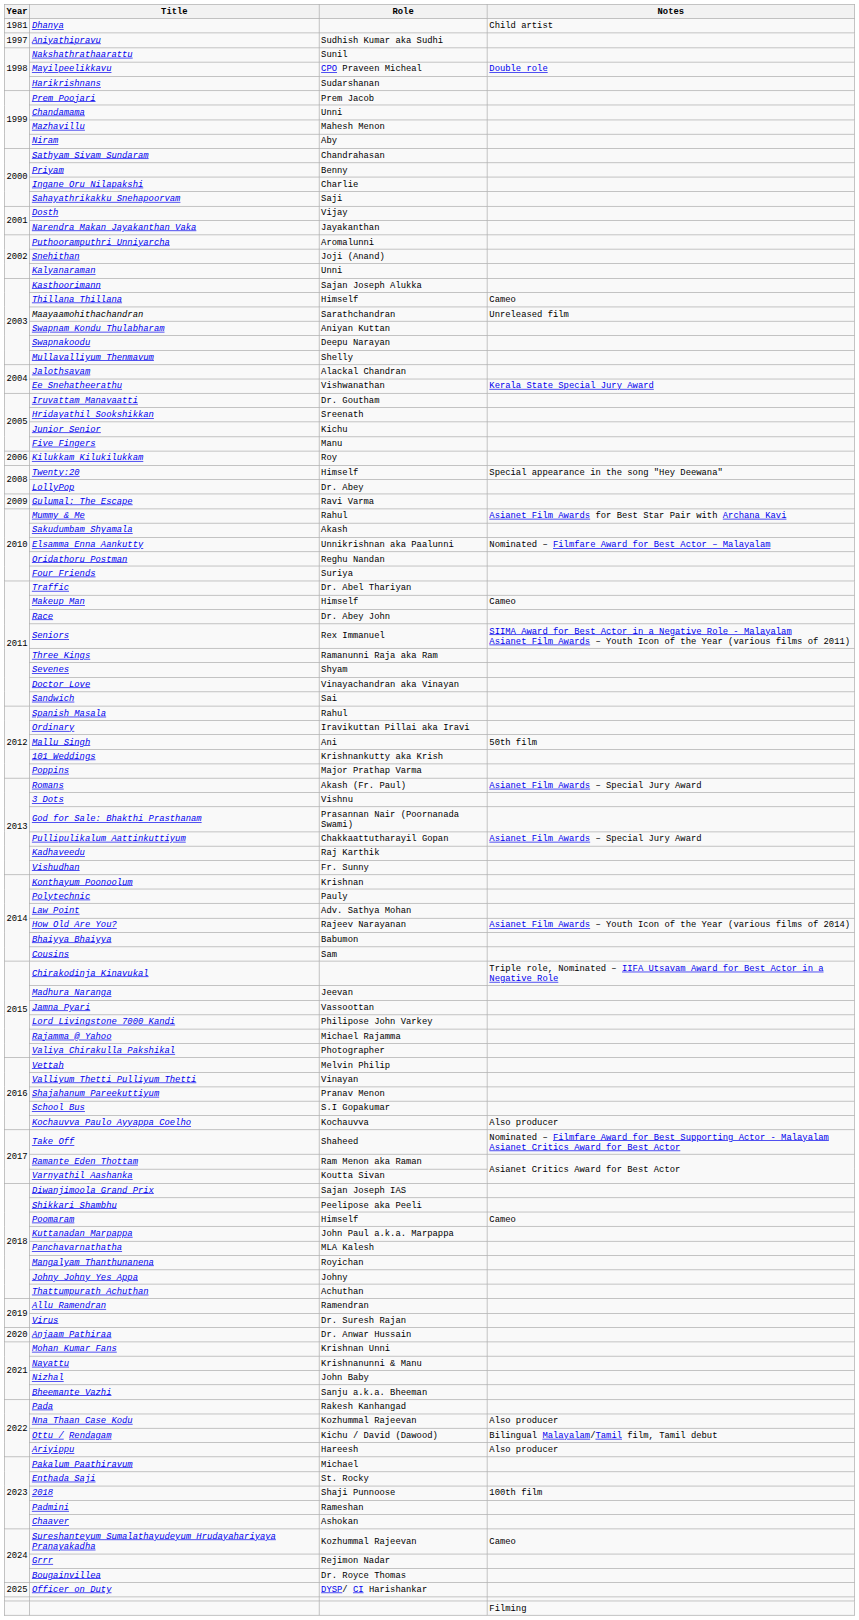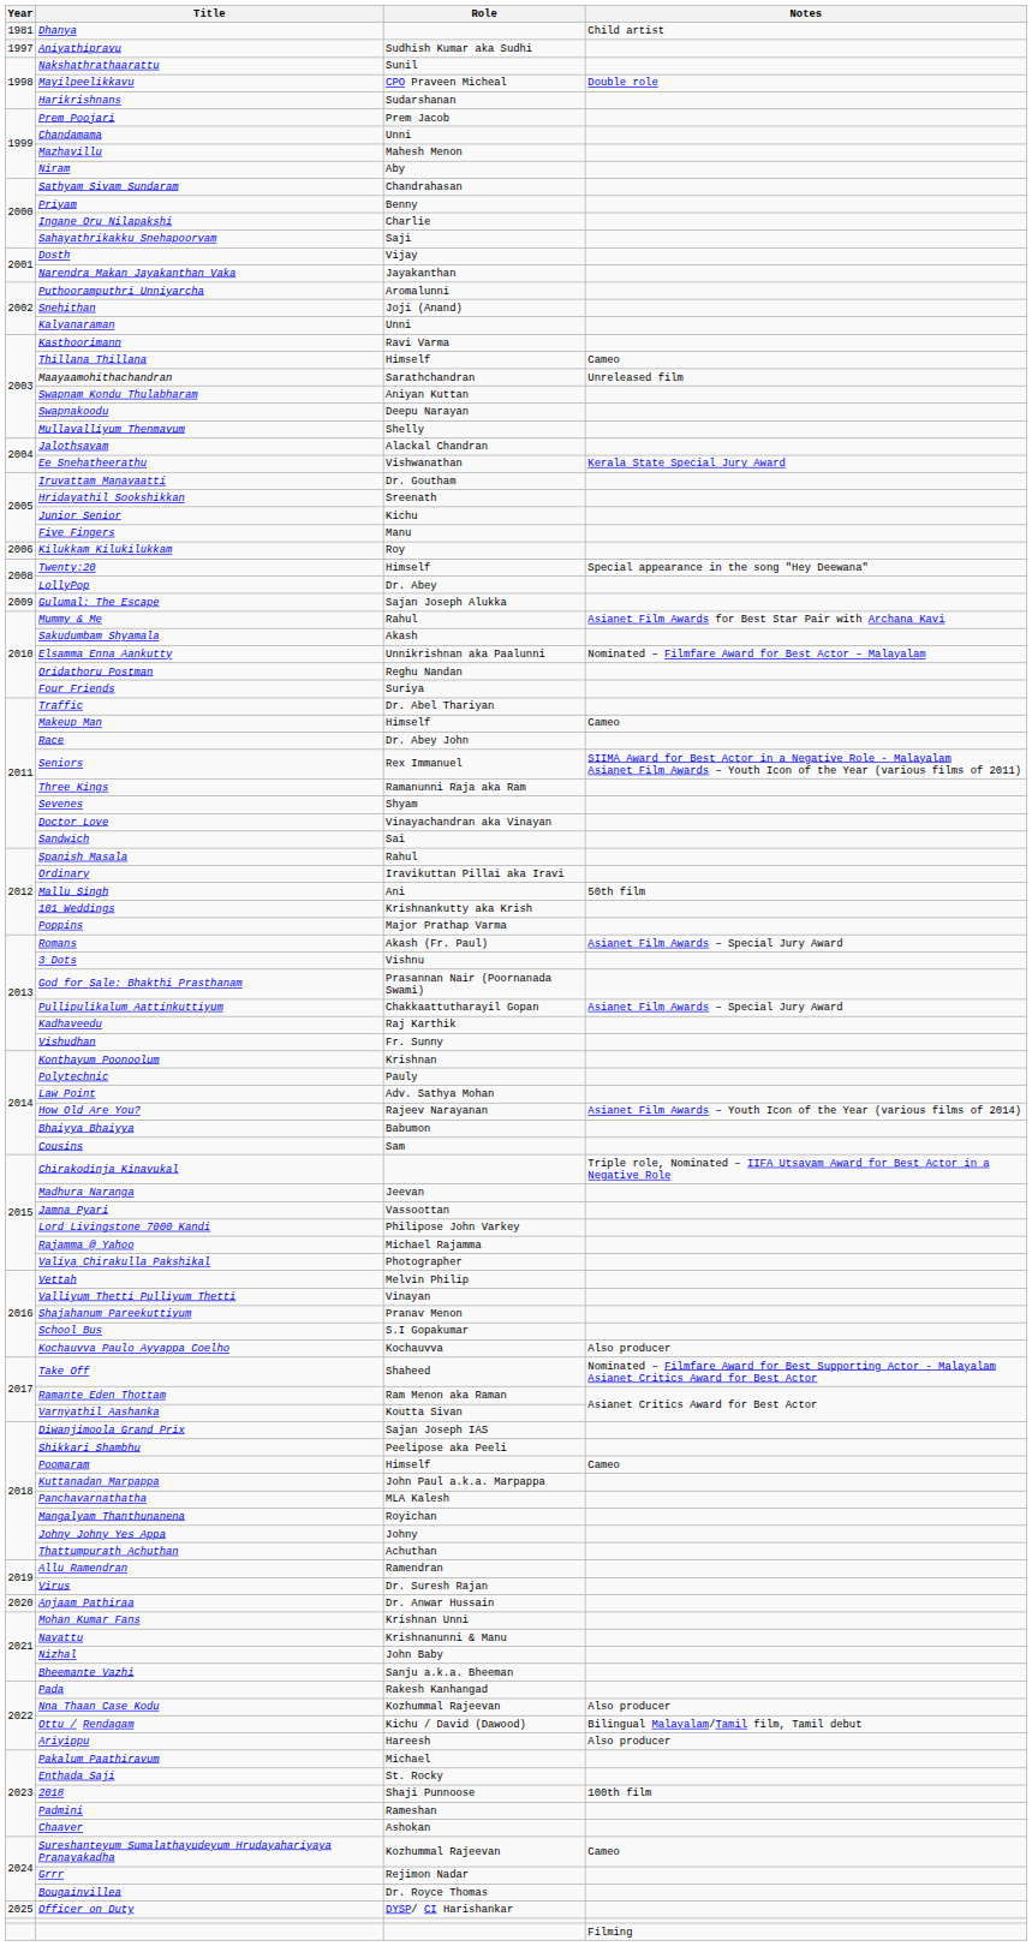 <table class="wikitable sortable">
 <tr>
 <th scope="col">Year</th>
 <th scope="col">Title</th>
 <th scope="col">Role</th>
 <th scope="col" class="unsortable">Notes</th>
 </tr>
 <tr>
 <td>1981</td>
 <td><em><a href='#'>Dhanya</a></em></td>
 <td></td>
 <td>Child artist</td>
 </tr>
 <tr>
 <td>1997</td>
 <td><em><a href='#'>Aniyathipravu</a></em></td>
 <td>Sudhish Kumar aka Sudhi</td>
 <td></td>
 </tr>
 <tr>
 <td rowspan="3">1998</td>
 <td><em><a href='#'>Nakshathrathaarattu</a></em></td>
 <td>Sunil</td>
 <td></td>
 </tr>
 <tr>
 <td><em><a href='#'>Mayilpeelikkavu</a></em></td>
 <td><a href='#'>CPO</a> Praveen Micheal</td>
 <td><a href='#'>Double role</a></td>
 </tr>
 <tr>
 <td><em><a href='#'>Harikrishnans</a></em></td>
 <td>Sudarshanan</td>
 <td></td>
 </tr>
 <tr>
 <td rowspan="4">1999</td>
 <td><em><a href='#'>Prem Poojari</a></em></td>
 <td>Prem Jacob</td>
 <td></td>
 </tr>
 <tr>
 <td><em><a href='#'>Chandamama</a></em></td>
 <td>Unni</td>
 <td></td>
 </tr>
 <tr>
 <td><em><a href='#'>Mazhavillu</a></em></td>
 <td>Mahesh Menon</td>
 <td></td>
 </tr>
 <tr>
 <td><em><a href='#'>Niram</a></em></td>
 <td>Aby</td>
 <td></td>
 </tr>
 <tr>
 <td rowspan="4">2000</td>
 <td><em><a href='#'>Sathyam Sivam Sundaram</a></em></td>
 <td>Chandrahasan</td>
 <td></td>
 </tr>
 <tr>
 <td><em><a href='#'>Priyam</a></em></td>
 <td>Benny</td>
 <td></td>
 </tr>
 <tr>
 <td><em><a href='#'>Ingane Oru Nilapakshi</a></em></td>
 <td>Charlie</td>
 <td></td>
 </tr>
 <tr>
 <td><em><a href='#'>Sahayathrikakku Snehapoorvam</a></em></td>
 <td>Saji</td>
 <td></td>
 </tr>
 <tr>
 <td rowspan="2">2001</td>
 <td><em><a href='#'>Dosth</a></em></td>
 <td>Vijay</td>
 <td></td>
 </tr>
 <tr>
 <td><em><a href='#'>Narendra Makan Jayakanthan Vaka</a></em></td>
 <td>Jayakanthan</td>
 <td></td>
 </tr>
 <tr>
 <td rowspan="3">2002</td>
 <td><em><a href='#'>Puthooramputhri Unniyarcha</a> </em></td>
 <td>Aromalunni</td>
 <td></td>
 </tr>
 <tr>
 <td><em><a href='#'>Snehithan</a></em></td>
 <td>Joji  (Anand)</td>
 <td></td>
 </tr>
 <tr>
 <td><em><a href='#'>Kalyanaraman</a></em></td>
 <td>Unni</td>
 <td></td>
 </tr>
 <tr>
 <td rowspan="6">2003</td>
 <td><em><a href='#'>Kasthoorimann</a></em></td>
-<td>Sajan Joseph Alukka</td>
+<td>Ravi Varma</td>
 <td></td>
 </tr>
 <tr>
 <td><em><a href='#'>Thillana Thillana</a></em></td>
 <td>Himself</td>
 <td>Cameo</td>
 </tr>
 <tr>
 <td><em>Maayaamohithachandran</em></td>
 <td>Sarathchandran</td>
 <td>Unreleased film</td>
 </tr>
 <tr>
 <td><em><a href='#'>Swapnam Kondu Thulabharam</a></em></td>
 <td>Aniyan Kuttan</td>
 <td></td>
 </tr>
 <tr>
 <td><em><a href='#'>Swapnakoodu</a></em></td>
 <td>Deepu Narayan</td>
 <td></td>
 </tr>
 <tr>
 <td><em><a href='#'>Mullavalliyum Thenmavum</a></em></td>
 <td>Shelly</td>
 <td></td>
 </tr>
 <tr>
 <td rowspan="2">2004</td>
 <td><em><a href='#'>Jalothsavam</a></em></td>
 <td>Alackal Chandran</td>
 <td></td>
 </tr>
 <tr>
 <td><em><a href='#'>Ee Snehatheerathu</a></em></td>
 <td>Vishwanathan</td>
 <td><a href='#'>Kerala State Special Jury Award</a></td>
 </tr>
 <tr>
 <td rowspan="4">2005</td>
 <td><em><a href='#'>Iruvattam Manavaatti</a></em></td>
 <td>Dr. Goutham</td>
 <td></td>
 </tr>
 <tr>
 <td><em><a href='#'>Hridayathil Sookshikkan</a></em></td>
 <td>Sreenath</td>
 <td></td>
 </tr>
 <tr>
 <td><em><a href='#'>Junior Senior</a></em></td>
 <td>Kichu</td>
 <td></td>
 </tr>
 <tr>
 <td><em><a href='#'>Five Fingers</a></em></td>
 <td>Manu</td>
 <td></td>
 </tr>
 <tr>
 <td>2006</td>
 <td><em><a href='#'>Kilukkam Kilukilukkam</a></em></td>
 <td>Roy</td>
 <td></td>
 </tr>
 <tr>
 <td rowspan="2">2008</td>
 <td><em><a href='#'>Twenty:20</a></em></td>
 <td>Himself</td>
 <td>Special appearance in the song "Hey Deewana"</td>
 </tr>
 <tr>
 <td><em><a href='#'>LollyPop</a></em></td>
 <td>Dr. Abey</td>
 <td></td>
 </tr>
 <tr>
 <td>2009</td>
 <td><em><a href='#'>Gulumal: The Escape</a></em></td>
-<td>Ravi Varma</td>
+<td>Sajan Joseph Alukka</td>
 <td></td>
 </tr>
 <tr>
 <td rowspan="5">2010</td>
 <td><em><a href='#'>Mummy & Me</a></em></td>
 <td>Rahul</td>
 <td><a href='#'>Asianet Film Awards</a> for Best Star Pair with <a href='#'>Archana Kavi</a></td>
 </tr>
 <tr>
 <td><em><a href='#'>Sakudumbam Shyamala</a></em></td>
 <td>Akash</td>
 <td></td>
 </tr>
 <tr>
 <td><em><a href='#'>Elsamma Enna Aankutty</a></em></td>
 <td>Unnikrishnan aka Paalunni</td>
 <td>Nominated – <a href='#'>Filmfare Award for Best Actor – Malayalam</a></td>
 </tr>
 <tr>
 <td><em><a href='#'>Oridathoru Postman</a></em></td>
 <td>Reghu Nandan</td>
 <td></td>
 </tr>
 <tr>
 <td><em><a href='#'>Four Friends</a></em></td>
 <td>Suriya</td>
 <td></td>
 </tr>
 <tr>
 <td rowspan="8">2011</td>
 <td><em><a href='#'>Traffic</a></em></td>
 <td>Dr. Abel Thariyan</td>
 <td></td>
 </tr>
 <tr>
 <td><em><a href='#'>Makeup Man</a></em></td>
 <td>Himself</td>
 <td>Cameo</td>
 </tr>
 <tr>
 <td><em><a href='#'>Race</a></em></td>
 <td>Dr. Abey John</td>
 <td></td>
 </tr>
 <tr>
 <td><em><a href='#'>Seniors</a></em></td>
 <td>Rex Immanuel</td>
 <td><a href='#'>SIIMA Award for Best Actor in a Negative Role - Malayalam</a> <br><a href='#'>Asianet Film Awards</a> – Youth Icon of the Year (various films of 2011)</td>
 </tr>
 <tr>
 <td><em><a href='#'>Three Kings</a></em></td>
 <td>Ramanunni Raja aka Ram</td>
 <td></td>
 </tr>
 <tr>
 <td><em><a href='#'>Sevenes</a></em></td>
 <td>Shyam</td>
 <td></td>
 </tr>
 <tr>
 <td><em><a href='#'>Doctor Love</a></em></td>
 <td>Vinayachandran aka Vinayan</td>
 <td></td>
 </tr>
 <tr>
 <td><em><a href='#'>Sandwich</a></em></td>
 <td>Sai</td>
 <td></td>
 </tr>
 <tr>
 <td rowspan="5">2012</td>
 <td><em><a href='#'>Spanish Masala</a></em></td>
 <td>Rahul</td>
 <td></td>
 </tr>
 <tr>
 <td><em><a href='#'>Ordinary</a></em></td>
 <td>Iravikuttan Pillai aka Iravi</td>
 <td></td>
 </tr>
 <tr>
 <td><em><a href='#'>Mallu Singh</a></em></td>
 <td>Ani</td>
 <td>50th film</td>
 </tr>
 <tr>
 <td><em><a href='#'>101 Weddings</a></em></td>
 <td>Krishnankutty aka Krish</td>
 <td></td>
 </tr>
 <tr>
 <td><em><a href='#'>Poppins</a></em></td>
 <td>Major Prathap Varma</td>
 <td></td>
 </tr>
 <tr>
 <td rowspan="6">2013</td>
 <td><em><a href='#'>Romans</a></em></td>
 <td>Akash  (Fr. Paul)</td>
 <td><a href='#'>Asianet Film Awards</a> – Special Jury Award</td>
 </tr>
 <tr>
 <td><em><a href='#'>3 Dots</a></em></td>
 <td>Vishnu</td>
 <td></td>
 </tr>
 <tr>
 <td><em><a href='#'>God for Sale: Bhakthi Prasthanam</a></em></td>
 <td>Prasannan Nair (Poornanada Swami)</td>
 <td></td>
 </tr>
 <tr>
 <td><em><a href='#'>Pullipulikalum Aattinkuttiyum</a></em></td>
 <td>Chakkaattutharayil Gopan</td>
 <td><a href='#'>Asianet Film Awards</a> – Special Jury Award</td>
 </tr>
 <tr>
 <td><em><a href='#'>Kadhaveedu</a></em></td>
 <td>Raj Karthik</td>
 <td></td>
 </tr>
 <tr>
 <td><em><a href='#'>Vishudhan</a></em></td>
 <td>Fr. Sunny</td>
 <td></td>
 </tr>
 <tr>
 <td rowspan="6">2014</td>
 <td><em><a href='#'>Konthayum Poonoolum</a></em></td>
 <td>Krishnan</td>
 <td></td>
 </tr>
 <tr>
 <td><em><a href='#'>Polytechnic</a></em></td>
 <td>Pauly</td>
 <td></td>
 </tr>
 <tr>
 <td><em><a href='#'>Law Point</a></em></td>
 <td>Adv. Sathya Mohan</td>
 <td></td>
 </tr>
 <tr>
 <td><em><a href='#'>How Old Are You?</a></em></td>
 <td>Rajeev Narayanan</td>
 <td><a href='#'>Asianet Film Awards</a> – Youth Icon of the Year (various films of 2014)</td>
 </tr>
 <tr>
 <td><em><a href='#'>Bhaiyya Bhaiyya</a></em></td>
 <td>Babumon</td>
 <td></td>
 </tr>
 <tr>
 <td><em><a href='#'>Cousins</a></em></td>
 <td>Sam</td>
 <td></td>
 </tr>
 <tr>
 <td rowspan="6">2015</td>
 <td><em><a href='#'>Chirakodinja Kinavukal</a></em></td>
 <td></td>
 <td>Triple role, Nominated – <a href='#'>IIFA Utsavam Award for Best Actor in a Negative Role</a></td>
 </tr>
 <tr>
 <td><em><a href='#'>Madhura Naranga</a></em></td>
 <td>Jeevan</td>
 <td></td>
 </tr>
 <tr>
 <td><em><a href='#'>Jamna Pyari</a></em></td>
 <td>Vassoottan</td>
 <td></td>
 </tr>
 <tr>
 <td><em><a href='#'>Lord Livingstone 7000 Kandi</a></em></td>
 <td>Philipose John Varkey</td>
 <td></td>
 </tr>
 <tr>
 <td><em><a href='#'>Rajamma @ Yahoo</a></em></td>
 <td>Michael Rajamma</td>
 <td></td>
 </tr>
 <tr>
 <td><em><a href='#'>Valiya Chirakulla Pakshikal</a></em></td>
 <td>Photographer</td>
 <td></td>
 </tr>
 <tr>
 <td rowspan="5">2016</td>
 <td><em><a href='#'>Vettah</a></em></td>
 <td>Melvin Philip</td>
 <td></td>
 </tr>
 <tr>
 <td><em><a href='#'>Valliyum Thetti Pulliyum Thetti</a></em></td>
 <td>Vinayan</td>
 <td></td>
 </tr>
 <tr>
 <td><em><a href='#'>Shajahanum Pareekuttiyum</a></em></td>
 <td>Pranav Menon</td>
 <td></td>
 </tr>
 <tr>
 <td><em><a href='#'>School Bus</a></em></td>
 <td>S.I Gopakumar</td>
 <td></td>
 </tr>
 <tr>
 <td><em><a href='#'>Kochauvva Paulo Ayyappa Coelho</a></em></td>
 <td>Kochauvva</td>
 <td>Also producer</td>
 </tr>
 <tr>
 <td rowspan="3">2017</td>
 <td><em><a href='#'>Take Off</a></em></td>
 <td>Shaheed</td>
 <td>Nominated – <a href='#'>Filmfare Award for Best Supporting Actor - Malayalam</a> <br><a href='#'>Asianet Critics Award for Best Actor</a></td>
 </tr>
 <tr>
 <td><em><a href='#'>Ramante Eden Thottam</a></em></td>
 <td>Ram Menon aka Raman</td>
 <td rowspan="2">Asianet Critics Award for Best Actor</td>
 </tr>
 <tr>
 <td><em><a href='#'>Varnyathil Aashanka</a></em></td>
 <td>Koutta Sivan</td>
 </tr>
 <tr>
 <td rowspan="8">2018</td>
 <td><em><a href='#'>Diwanjimoola Grand Prix</a></em></td>
 <td>Sajan Joseph IAS</td>
 <td></td>
 </tr>
 <tr>
 <td><em><a href='#'>Shikkari Shambhu</a></em></td>
 <td>Peelipose aka Peeli</td>
 <td></td>
 </tr>
 <tr>
 <td><em><a href='#'>Poomaram</a></em></td>
 <td>Himself</td>
 <td>Cameo</td>
 </tr>
 <tr>
 <td><em><a href='#'>Kuttanadan Marpappa</a></em></td>
 <td>John Paul a.k.a. Marpappa</td>
 <td></td>
 </tr>
 <tr>
 <td><em><a href='#'>Panchavarnathatha</a></em></td>
 <td>MLA Kalesh</td>
 <td></td>
 </tr>
 <tr>
 <td><em><a href='#'>Mangalyam Thanthunanena</a></em></td>
 <td>Royichan</td>
 <td></td>
 </tr>
 <tr>
 <td><em><a href='#'>Johny Johny Yes Appa</a></em></td>
 <td>Johny</td>
 <td></td>
 </tr>
 <tr>
 <td><em><a href='#'>Thattumpurath Achuthan</a></em></td>
 <td>Achuthan</td>
 <td></td>
 </tr>
 <tr>
 <td rowspan="2">2019</td>
 <td><em><a href='#'>Allu Ramendran</a></em></td>
 <td>Ramendran</td>
 <td></td>
 </tr>
 <tr>
 <td><em><a href='#'>Virus</a></em></td>
 <td>Dr. Suresh Rajan</td>
 <td></td>
 </tr>
 <tr>
 <td rowspan="1">2020</td>
 <td><em><a href='#'>Anjaam Pathiraa</a></em></td>
 <td>Dr. Anwar Hussain</td>
 <td></td>
 </tr>
 <tr>
 <td rowspan="4">2021</td>
 <td><em><a href='#'>Mohan Kumar Fans</a></em></td>
 <td>Krishnan Unni</td>
 <td></td>
 </tr>
 <tr>
 <td><em><a href='#'>Nayattu</a></em></td>
 <td>Krishnanunni & Manu</td>
 <td></td>
 </tr>
 <tr>
 <td><em><a href='#'>Nizhal</a></em></td>
 <td>John Baby</td>
 <td></td>
 </tr>
 <tr>
 <td><em><a href='#'>Bheemante Vazhi</a></em></td>
 <td>Sanju a.k.a. Bheeman</td>
 <td></td>
 </tr>
 <tr>
 <td rowspan="4">2022</td>
 <td><em><a href='#'>Pada</a></em></td>
 <td>Rakesh Kanhangad</td>
 <td></td>
 </tr>
 <tr>
 <td><em><a href='#'>Nna Thaan Case Kodu</a></em></td>
 <td>Kozhummal Rajeevan</td>
 <td>Also producer</td>
 </tr>
 <tr>
 <td><em><a href='#'>Ottu /</a></em> <em><a href='#'>Rendagam</a></em></td>
 <td>Kichu / David (Dawood)</td>
 <td>Bilingual <a href='#'>Malayalam</a>/<a href='#'>Tamil</a> film, Tamil debut</td>
 </tr>
 <tr>
 <td><em><a href='#'>Ariyippu</a></em></td>
 <td>Hareesh</td>
 <td>Also producer</td>
 </tr>
 <tr>
 <td rowspan=5>2023</td>
 <td><em><a href='#'>Pakalum Paathiravum</a></em></td>
 <td>Michael</td>
 <td></td>
 </tr>
 <tr>
 <td><em><a href='#'>Enthada Saji</a></em></td>
 <td>St. Rocky</td>
 <td></td>
 </tr>
 <tr>
 <td><em><a href='#'>2018</a></em></td>
 <td>Shaji Punnoose</td>
 <td>100th film</td>
 </tr>
 <tr>
 <td><em><a href='#'>Padmini</a></em></td>
 <td>Rameshan</td>
 <td></td>
 </tr>
 <tr>
 <td><em><a href='#'>Chaaver</a></em></td>
 <td>Ashokan</td>
 <td></td>
 </tr>
 <tr>
 <td rowspan=3>2024</td>
 <td><em><a href='#'>Sureshanteyum Sumalathayudeyum Hrudayahariyaya Pranayakadha</a></em></td>
 <td>Kozhummal Rajeevan</td>
 <td>Cameo</td>
 </tr>
 <tr>
 <td><em><a href='#'>Grrr</a></em></td>
 <td>Rejimon Nadar</td>
 <td></td>
 </tr>
 <tr>
 <td><em><a href='#'>Bougainvillea</a></em></td>
 <td>Dr. Royce Thomas</td>
 <td></td>
 </tr>
 <tr>
 <td>2025</td>
 <td><em><a href='#'>Officer on Duty</a></em></td>
 <td><a href='#'>DYSP</a>/ <a href='#'>CI</a> Harishankar</td>
 <td></td>
 </tr>
 <tr>
 <td></td>
 <td></td>
 <td></td>
 <td></td>
 </tr>
 <tr>
 <td></td>
 <td></td>
 <td></td>
 <td>Filming</td>
 </tr>
 </table>
